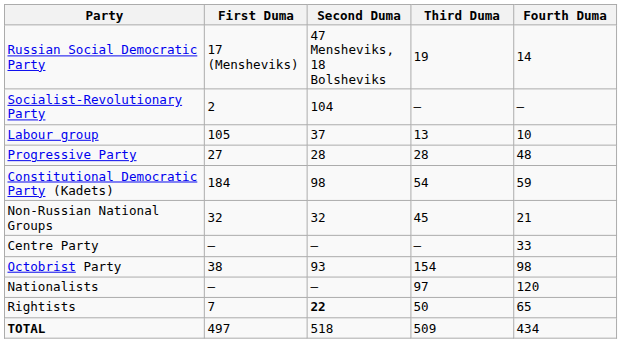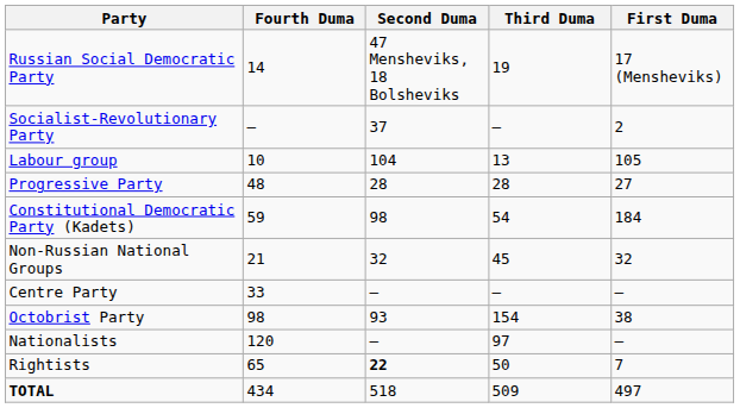 <table class="wikitable">
 <tr>
 <th width="200">Party</th>
-<th width="100">First Duma</th>
+<th width="100">Fourth Duma</th>
 <th width="100">Second Duma</th>
 <th width="100">Third Duma</th>
-<th width="100">Fourth Duma</th>
+<th width="100">First Duma</th>
 </tr>
 <tr>
 <td><a href='#'>Russian Social Democratic Party</a></td>
-<td>17 (Mensheviks)</td>
+<td>14</td>
 <td>47 Mensheviks,<br>18 Bolsheviks</td>
 <td>19</td>
-<td>14</td>
+<td>17 (Mensheviks)</td>
 </tr>
 <tr>
 <td><a href='#'>Socialist-Revolutionary Party</a></td>
+<td>–</td>
+<td>37</td>
+<td>–</td>
 <td>2</td>
+</tr>
+<tr>
+<td><a href='#'>Labour group</a></td>
+<td>10</td>
 <td>104</td>
+<td>13</td>
+<td>105</td>
+</tr>
+<tr>
+<td><a href='#'>Progressive Party</a></td>
+<td>48</td>
+<td>28</td>
+<td>28</td>
+<td>27</td>
+</tr>
+<tr>
+<td><a href='#'>Constitutional Democratic Party</a> (Kadets)</td>
+<td>59</td>
+<td>98</td>
+<td>54</td>
+<td>184</td>
+</tr>
+<tr>
+<td>Non-Russian National Groups</td>
+<td>21</td>
+<td>32</td>
+<td>45</td>
+<td>32</td>
+</tr>
+<tr>
+<td>Centre Party</td>
+<td>33</td>
+<td>–</td>
 <td>–</td>
 <td>–</td>
 </tr>
 <tr>
-<td><a href='#'>Labour group</a></td>
-<td>105</td>
-<td>37</td>
-<td>13</td>
-<td>10</td>
-</tr>
-<tr>
-<td><a href='#'>Progressive Party</a></td>
-<td>27</td>
-<td>28</td>
-<td>28</td>
-<td>48</td>
-</tr>
-<tr>
-<td><a href='#'>Constitutional Democratic Party</a> (Kadets)</td>
-<td>184</td>
+<td><a href='#'>Octobrist</a> Party</td>
 <td>98</td>
-<td>54</td>
-<td>59</td>
-</tr>
-<tr>
-<td>Non-Russian National Groups</td>
-<td>32</td>
-<td>32</td>
-<td>45</td>
-<td>21</td>
-</tr>
-<tr>
-<td>Centre Party</td>
-<td>–</td>
-<td>–</td>
-<td>–</td>
-<td>33</td>
-</tr>
-<tr>
-<td><a href='#'>Octobrist</a> Party</td>
-<td>38</td>
 <td>93</td>
 <td>154</td>
-<td>98</td>
+<td>38</td>
 </tr>
 <tr>
 <td>Nationalists</td>
-<td>–</td>
+<td>120</td>
 <td>–</td>
 <td>97</td>
-<td>120</td>
+<td>–</td>
 </tr>
 <tr>
 <td>Rightists</td>
-<td>7</td>
+<td>65</td>
 <td><strong>22</strong></td>
 <td>50</td>
-<td>65</td>
+<td>7</td>
 </tr>
 <tr>
 <td><strong>TOTAL</strong></td>
-<td>497</td>
+<td>434</td>
 <td>518</td>
 <td>509</td>
-<td>434</td>
+<td>497</td>
 </tr>
 </table>
